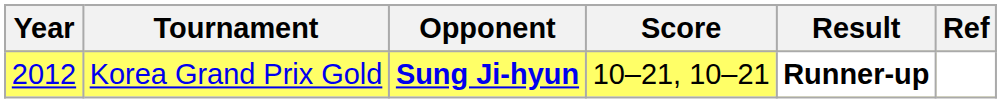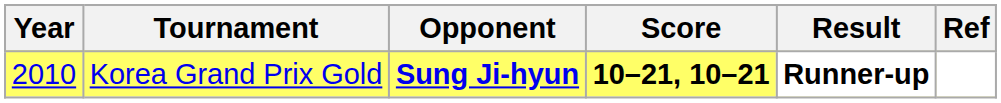 <table class="sortable wikitable" style="font-size: 90%;">
 <tr>
 <th>Year</th>
 <th>Tournament</th>
 <th>Opponent</th>
 <th>Score</th>
 <th>Result</th>
 <th>Ref</th>
 </tr>
 <tr style="background:#FFFF67">
-<td align="center"><a href='#'>2012</a></td>
+<td align="center"><a href='#'>2010</a></td>
 <td align="left"><a href='#'>Korea Grand Prix Gold</a></td>
 <td align="left"><strong> <a href='#'>Sung Ji-hyun</a></strong></td>
-<td align="left">10–21, 10–21</td>
+<td align="left"><strong>10–21, 10–21</strong></td>
 <td style="text-align:left; background:white"> <strong>Runner-up</strong></td>
 <td style="text-align:center; background:white"></td>
 </tr>
 </table>
